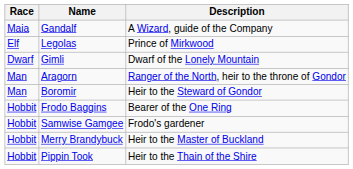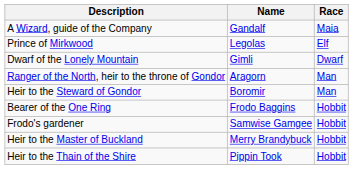 <table class="wikitable sortable" style="margin: 1em auto;">
 <tr>
+<th>Description</th>
+<th>Name</th>
 <th>Race</th>
-<th>Name</th>
-<th>Description</th>
 </tr>
 <tr>
+<td>A <a href='#'>Wizard</a>, guide of the Company</td>
+<td><a href='#'>Gandalf</a></td>
 <td><a href='#'>Maia</a></td>
-<td><a href='#'>Gandalf</a></td>
-<td>A <a href='#'>Wizard</a>, guide of the Company</td>
 </tr>
 <tr>
+<td>Prince of <a href='#'>Mirkwood</a></td>
+<td><a href='#'>Legolas</a></td>
 <td><a href='#'>Elf</a></td>
-<td><a href='#'>Legolas</a></td>
-<td>Prince of <a href='#'>Mirkwood</a></td>
 </tr>
 <tr>
+<td>Dwarf of the <a href='#'>Lonely Mountain</a></td>
+<td><a href='#'>Gimli</a></td>
 <td><a href='#'>Dwarf</a></td>
-<td><a href='#'>Gimli</a></td>
-<td>Dwarf of the <a href='#'>Lonely Mountain</a></td>
 </tr>
 <tr>
+<td><a href='#'>Ranger of the North</a>, heir to the throne of <a href='#'>Gondor</a></td>
+<td><a href='#'>Aragorn</a></td>
 <td><a href='#'>Man</a></td>
-<td><a href='#'>Aragorn</a></td>
-<td><a href='#'>Ranger of the North</a>, heir to the throne of <a href='#'>Gondor</a></td>
 </tr>
 <tr>
+<td>Heir to the <a href='#'>Steward of Gondor</a></td>
+<td><a href='#'>Boromir</a></td>
 <td><a href='#'>Man</a></td>
-<td><a href='#'>Boromir</a></td>
-<td>Heir to the <a href='#'>Steward of Gondor</a></td>
 </tr>
 <tr>
+<td>Bearer of the <a href='#'>One Ring</a></td>
+<td><a href='#'>Frodo Baggins</a></td>
 <td><a href='#'>Hobbit</a></td>
-<td><a href='#'>Frodo Baggins</a></td>
-<td>Bearer of the <a href='#'>One Ring</a></td>
 </tr>
 <tr>
+<td>Frodo's gardener</td>
+<td><a href='#'>Samwise Gamgee</a></td>
 <td><a href='#'>Hobbit</a></td>
-<td><a href='#'>Samwise Gamgee</a></td>
-<td>Frodo's gardener</td>
 </tr>
 <tr>
+<td>Heir to the <a href='#'>Master of Buckland</a></td>
+<td><a href='#'>Merry Brandybuck</a></td>
 <td><a href='#'>Hobbit</a></td>
-<td><a href='#'>Merry Brandybuck</a></td>
-<td>Heir to the <a href='#'>Master of Buckland</a></td>
 </tr>
 <tr>
+<td>Heir to the <a href='#'>Thain of the Shire</a></td>
+<td><a href='#'>Pippin Took</a></td>
 <td><a href='#'>Hobbit</a></td>
-<td><a href='#'>Pippin Took</a></td>
-<td>Heir to the <a href='#'>Thain of the Shire</a></td>
 </tr>
 </table>
